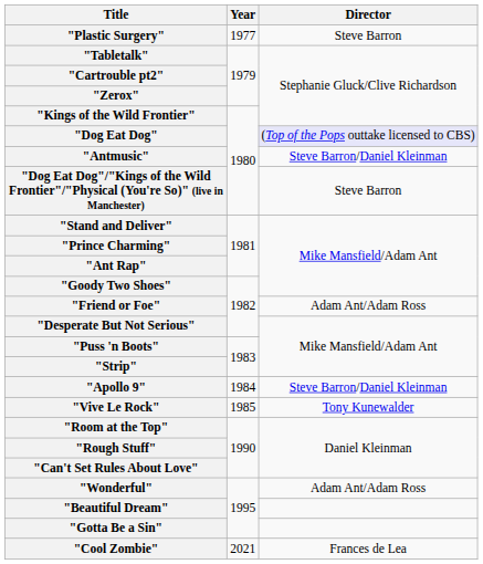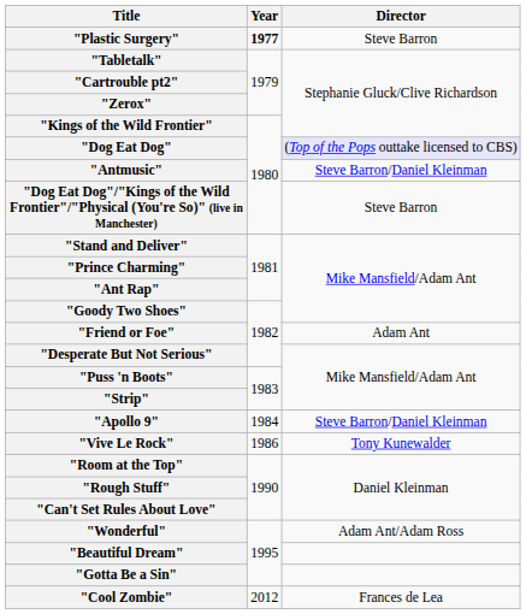 <table class="wikitable plainrowheaders" style="text-align:center;">
 <tr>
 <th scope="col" style="width:17em;">Title</th>
 <th scope="col" style="width:2em;">Year</th>
 <th>Director</th>
 </tr>
 <tr>
 <th scope="row">"Plastic Surgery" </th>
-<td>1977</td>
+<td><strong>1977</strong></td>
 <td>Steve Barron</td>
 </tr>
 <tr>
 <th scope="row">"Tabletalk" </th>
 <td rowspan="3">1979</td>
 <td rowspan="4">Stephanie Gluck/Clive Richardson</td>
 </tr>
 <tr>
 <th scope="row">"Cartrouble pt2"</th>
 </tr>
 <tr>
 <th scope="row">"Zerox" </th>
 </tr>
 <tr>
 <th scope="row">"Kings of the Wild Frontier" </th>
 <td rowspan="4">1980</td>
 </tr>
 <tr>
 <th scope="row">"Dog Eat Dog" </th>
 <td style="background: lavender;">(<em><a href='#'>Top of the Pops</a></em> outtake licensed to CBS)</td>
 </tr>
 <tr>
 <th scope="row">"Antmusic"</th>
 <td><a href='#'>Steve Barron</a>/<a href='#'>Daniel Kleinman</a></td>
 </tr>
 <tr>
 <th scope="row">"Dog Eat Dog"/"Kings of the Wild Frontier"/"Physical (You're So)" <small>(live in Manchester)</small> </th>
 <td>Steve Barron</td>
 </tr>
 <tr>
 <th scope="row">"Stand and Deliver"</th>
 <td rowspan="3">1981</td>
 <td rowspan="4"><a href='#'>Mike Mansfield</a>/Adam Ant</td>
 </tr>
 <tr>
 <th scope="row">"Prince Charming"</th>
 </tr>
 <tr>
 <th scope="row">"Ant Rap"</th>
 </tr>
 <tr>
 <th scope="row">"Goody Two Shoes"</th>
 <td rowspan="3">1982</td>
 </tr>
 <tr>
 <th scope="row">"Friend or Foe" </th>
-<td>Adam Ant/Adam Ross</td>
+<td>Adam Ant</td>
 </tr>
 <tr>
 <th scope="row">"Desperate But Not Serious"</th>
 <td rowspan="3">Mike Mansfield/Adam Ant</td>
 </tr>
 <tr>
 <th scope="row">"Puss 'n Boots"</th>
 <td rowspan="2">1983</td>
 </tr>
 <tr>
 <th scope="row">"Strip"</th>
 </tr>
 <tr>
 <th scope="row">"Apollo 9"</th>
 <td>1984</td>
 <td><a href='#'>Steve Barron</a>/<a href='#'>Daniel Kleinman</a></td>
 </tr>
 <tr>
 <th scope="row">"Vive Le Rock"</th>
-<td>1985</td>
+<td>1986</td>
 <td><a href='#'>Tony Kunewalder</a></td>
 </tr>
 <tr>
 <th scope="row">"Room at the Top"</th>
 <td rowspan="3">1990</td>
 <td rowspan="3">Daniel Kleinman</td>
 </tr>
 <tr>
 <th scope="row">"Rough Stuff"</th>
 </tr>
 <tr>
 <th scope="row">"Can't Set Rules About Love"</th>
 </tr>
 <tr>
 <th scope="row">"Wonderful"</th>
 <td rowspan="3">1995</td>
 <td>Adam Ant/Adam Ross</td>
 </tr>
 <tr>
 <th scope="row">"Beautiful Dream"</th>
 <td></td>
 </tr>
 <tr>
 <th scope="row">"Gotta Be a Sin"</th>
 <td></td>
 </tr>
 <tr>
 <th scope="row">"Cool Zombie"</th>
-<td>2021</td>
+<td>2012</td>
 <td>Frances de Lea</td>
 </tr>
 </table>
